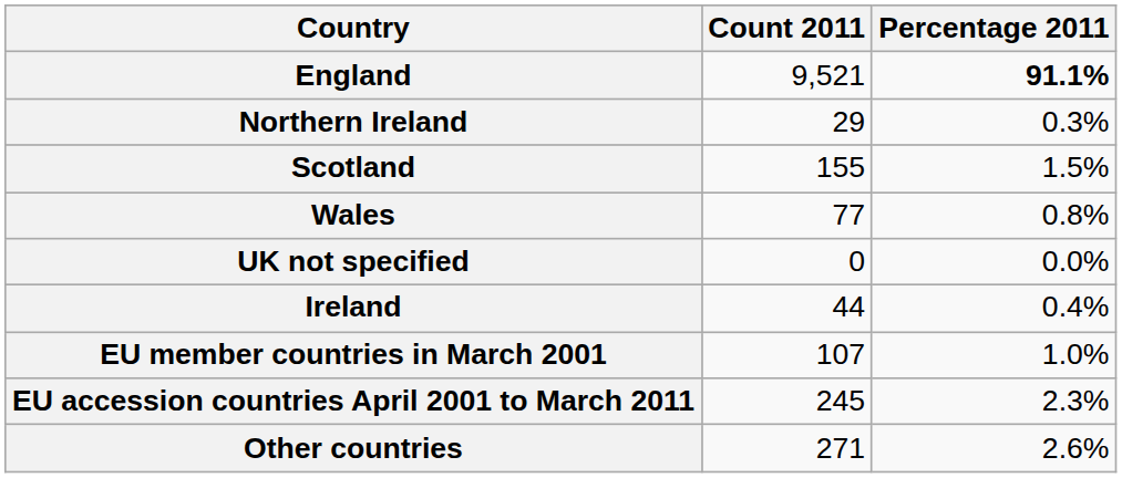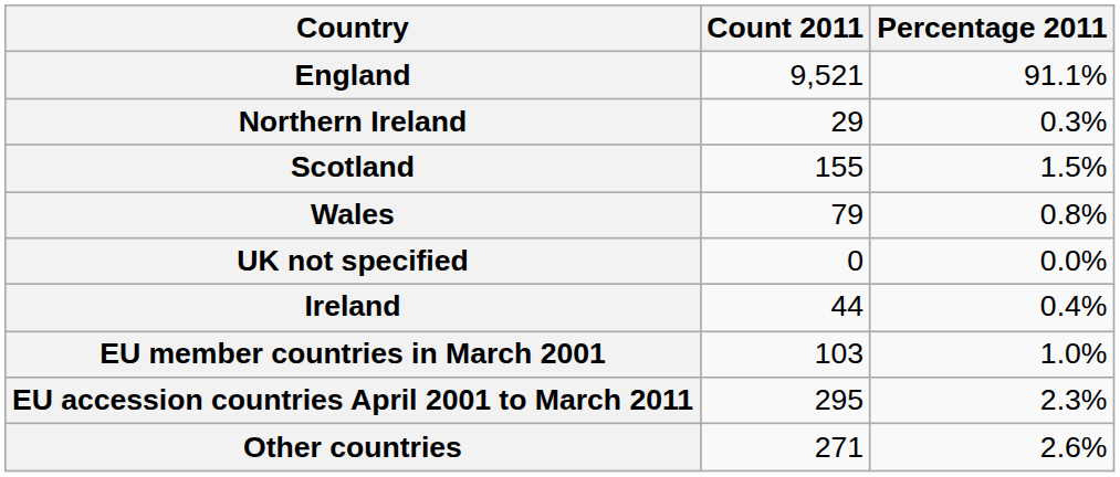 <table class="wikitable" style="text-align: right;">
 <tr>
 <th>Country</th>
 <th>Count 2011</th>
 <th>Percentage 2011</th>
 </tr>
 <tr>
 <th>England</th>
 <td>9,521</td>
-<td><strong>91.1%</strong></td>
+<td>91.1%</td>
 </tr>
 <tr>
 <th>Northern Ireland</th>
 <td>29</td>
 <td>0.3%</td>
 </tr>
 <tr>
 <th>Scotland</th>
 <td>155</td>
 <td>1.5%</td>
 </tr>
 <tr>
 <th>Wales</th>
-<td>77</td>
+<td>79</td>
 <td>0.8%</td>
 </tr>
 <tr>
 <th>UK not specified</th>
 <td>0</td>
 <td>0.0%</td>
 </tr>
 <tr>
 <th>Ireland</th>
 <td>44</td>
 <td>0.4%</td>
 </tr>
 <tr>
 <th>EU member countries in March 2001</th>
-<td>107</td>
+<td>103</td>
 <td>1.0%</td>
 </tr>
 <tr>
 <th>EU accession countries April 2001 to March 2011</th>
-<td>245</td>
+<td>295</td>
 <td>2.3%</td>
 </tr>
 <tr>
 <th>Other countries</th>
 <td>271</td>
 <td>2.6%</td>
 </tr>
 </table>
